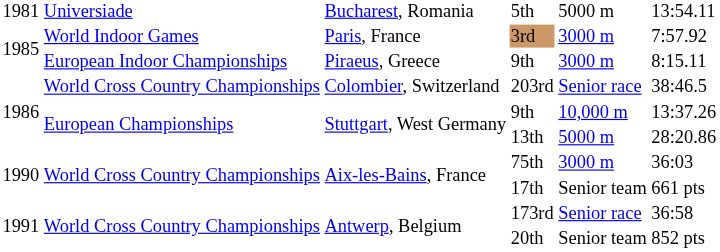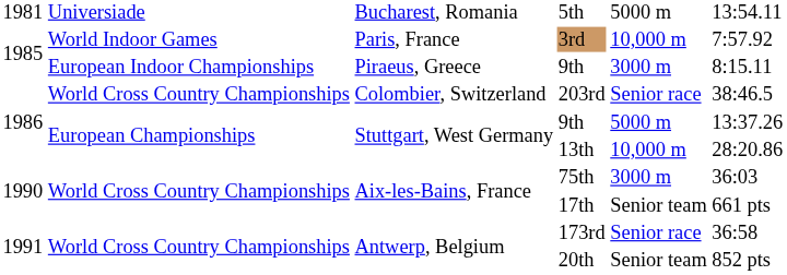 <table>
 <tr>
 <td>1981</td>
 <td><a href='#'>Universiade</a></td>
 <td><a href='#'>Bucharest</a>, Romania</td>
 <td>5th</td>
 <td>5000 m</td>
 <td>13:54.11</td>
 </tr>
 <tr>
 <td rowspan=2>1985</td>
 <td><a href='#'>World Indoor Games</a></td>
 <td><a href='#'>Paris</a>, France</td>
 <td bgcolor=cc9966>3rd</td>
-<td><a href='#'>3000 m</a></td>
+<td><a href='#'>10,000 m</a></td>
 <td>7:57.92</td>
 </tr>
 <tr>
 <td><a href='#'>European Indoor Championships</a></td>
 <td><a href='#'>Piraeus</a>, Greece</td>
 <td>9th</td>
 <td><a href='#'>3000 m</a></td>
 <td>8:15.11</td>
 </tr>
 <tr>
 <td rowspan=3>1986</td>
 <td><a href='#'>World Cross Country Championships</a></td>
 <td><a href='#'>Colombier</a>, Switzerland</td>
 <td>203rd</td>
 <td><a href='#'>Senior race</a></td>
 <td>38:46.5</td>
 </tr>
 <tr>
 <td rowspan=2><a href='#'>European Championships</a></td>
 <td rowspan=2><a href='#'>Stuttgart</a>, West Germany</td>
 <td>9th</td>
-<td><a href='#'>10,000 m</a></td>
+<td><a href='#'>5000 m</a></td>
 <td>13:37.26</td>
 </tr>
 <tr>
 <td>13th</td>
-<td><a href='#'>5000 m</a></td>
+<td><a href='#'>10,000 m</a></td>
 <td>28:20.86</td>
 </tr>
 <tr>
 <td rowspan=2>1990</td>
 <td rowspan=2><a href='#'>World Cross Country Championships</a></td>
 <td rowspan=2><a href='#'>Aix-les-Bains</a>, France</td>
 <td>75th</td>
 <td><a href='#'>3000 m</a></td>
 <td>36:03</td>
 </tr>
 <tr>
 <td>17th</td>
 <td>Senior team</td>
 <td>661 pts</td>
 </tr>
 <tr>
 <td rowspan=2>1991</td>
 <td rowspan=2><a href='#'>World Cross Country Championships</a></td>
 <td rowspan=2><a href='#'>Antwerp</a>, Belgium</td>
 <td>173rd</td>
 <td><a href='#'>Senior race</a></td>
 <td>36:58</td>
 </tr>
 <tr>
 <td>20th</td>
 <td>Senior team</td>
 <td>852 pts</td>
 </tr>
 </table>
